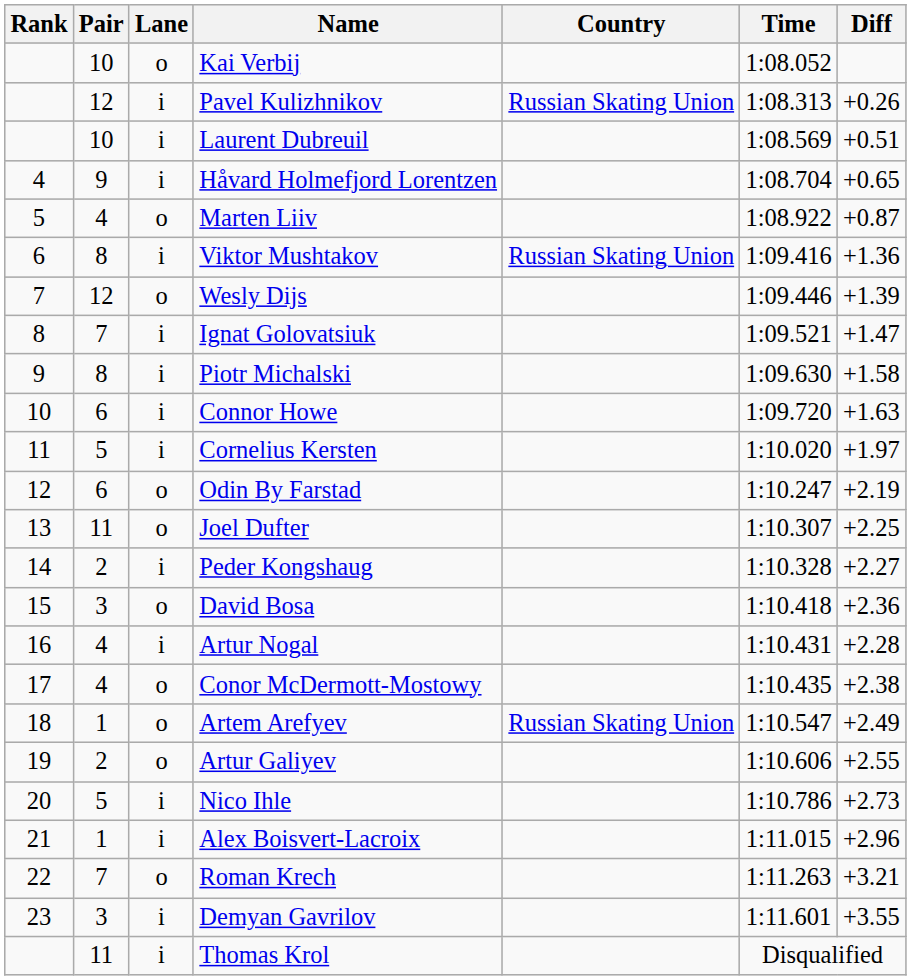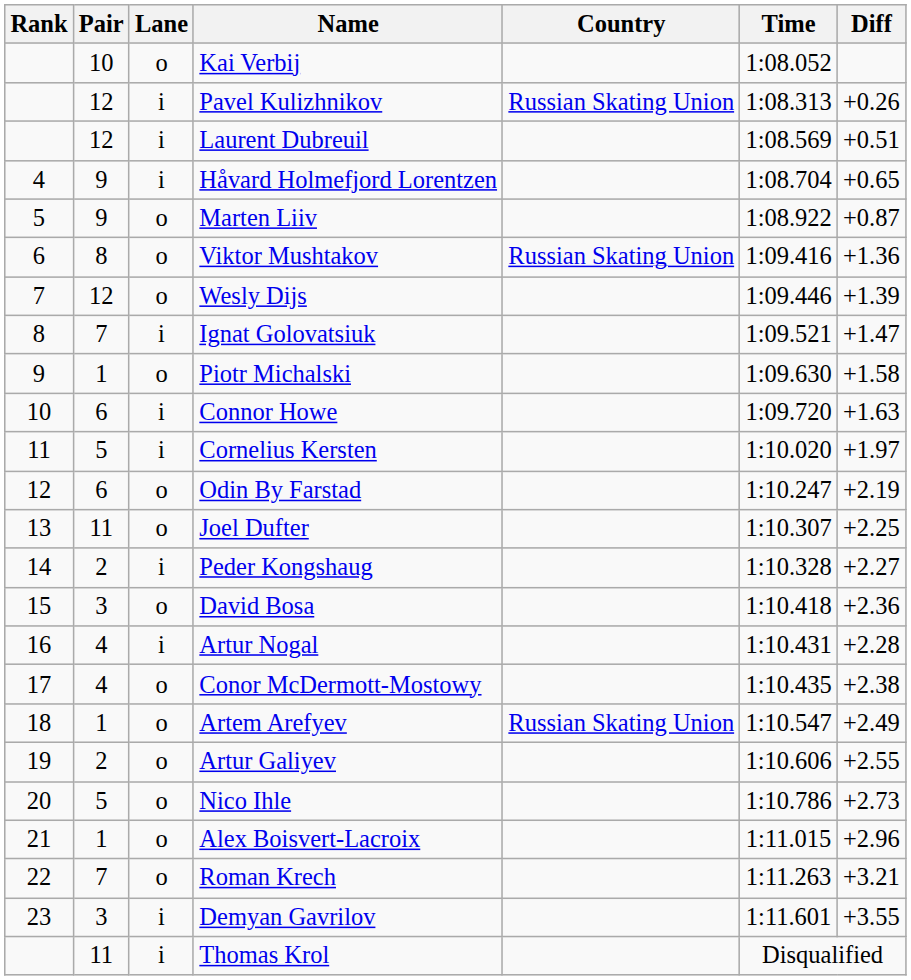 <table class="wikitable sortable" style="text-align:center">
 <tr>
 <th>Rank</th>
 <th>Pair</th>
 <th>Lane</th>
 <th>Name</th>
 <th>Country</th>
 <th>Time</th>
 <th>Diff</th>
 </tr>
 <tr>
 <td></td>
 <td>10</td>
 <td>o</td>
 <td align=left><a href='#'>Kai Verbij</a></td>
 <td align=left></td>
 <td>1:08.052</td>
 <td></td>
 </tr>
 <tr>
 <td></td>
 <td>12</td>
 <td>i</td>
 <td align=left><a href='#'>Pavel Kulizhnikov</a></td>
 <td align=left><a href='#'>Russian Skating Union</a></td>
 <td>1:08.313</td>
 <td>+0.26</td>
 </tr>
 <tr>
 <td></td>
-<td>10</td>
+<td>12</td>
 <td>i</td>
 <td align=left><a href='#'>Laurent Dubreuil</a></td>
 <td align=left></td>
 <td>1:08.569</td>
 <td>+0.51</td>
 </tr>
 <tr>
 <td>4</td>
 <td>9</td>
 <td>i</td>
 <td align=left><a href='#'>Håvard Holmefjord Lorentzen</a></td>
 <td align=left></td>
 <td>1:08.704</td>
 <td>+0.65</td>
 </tr>
 <tr>
 <td>5</td>
-<td>4</td>
+<td>9</td>
 <td>o</td>
 <td align=left><a href='#'>Marten Liiv</a></td>
 <td align=left></td>
 <td>1:08.922</td>
 <td>+0.87</td>
 </tr>
 <tr>
 <td>6</td>
 <td>8</td>
-<td>i</td>
+<td>o</td>
 <td align=left><a href='#'>Viktor Mushtakov</a></td>
 <td align=left><a href='#'>Russian Skating Union</a></td>
 <td>1:09.416</td>
 <td>+1.36</td>
 </tr>
 <tr>
 <td>7</td>
 <td>12</td>
 <td>o</td>
 <td align=left><a href='#'>Wesly Dijs</a></td>
 <td align=left></td>
 <td>1:09.446</td>
 <td>+1.39</td>
 </tr>
 <tr>
 <td>8</td>
 <td>7</td>
 <td>i</td>
 <td align=left><a href='#'>Ignat Golovatsiuk</a></td>
 <td align=left></td>
 <td>1:09.521</td>
 <td>+1.47</td>
 </tr>
 <tr>
 <td>9</td>
-<td>8</td>
-<td>i</td>
+<td>1</td>
+<td>o</td>
 <td align=left><a href='#'>Piotr Michalski</a></td>
 <td align=left></td>
 <td>1:09.630</td>
 <td>+1.58</td>
 </tr>
 <tr>
 <td>10</td>
 <td>6</td>
 <td>i</td>
 <td align=left><a href='#'>Connor Howe</a></td>
 <td align=left></td>
 <td>1:09.720</td>
 <td>+1.63</td>
 </tr>
 <tr>
 <td>11</td>
 <td>5</td>
 <td>i</td>
 <td align=left><a href='#'>Cornelius Kersten</a></td>
 <td align=left></td>
 <td>1:10.020</td>
 <td>+1.97</td>
 </tr>
 <tr>
 <td>12</td>
 <td>6</td>
 <td>o</td>
 <td align=left><a href='#'>Odin By Farstad</a></td>
 <td align=left></td>
 <td>1:10.247</td>
 <td>+2.19</td>
 </tr>
 <tr>
 <td>13</td>
 <td>11</td>
 <td>o</td>
 <td align=left><a href='#'>Joel Dufter</a></td>
 <td align=left></td>
 <td>1:10.307</td>
 <td>+2.25</td>
 </tr>
 <tr>
 <td>14</td>
 <td>2</td>
 <td>i</td>
 <td align=left><a href='#'>Peder Kongshaug</a></td>
 <td align=left></td>
 <td>1:10.328</td>
 <td>+2.27</td>
 </tr>
 <tr>
 <td>15</td>
 <td>3</td>
 <td>o</td>
 <td align=left><a href='#'>David Bosa</a></td>
 <td align=left></td>
 <td>1:10.418</td>
 <td>+2.36</td>
 </tr>
 <tr>
 <td>16</td>
 <td>4</td>
 <td>i</td>
 <td align=left><a href='#'>Artur Nogal</a></td>
 <td align=left></td>
 <td>1:10.431</td>
 <td>+2.28</td>
 </tr>
 <tr>
 <td>17</td>
 <td>4</td>
 <td>o</td>
 <td align=left><a href='#'>Conor McDermott-Mostowy</a></td>
 <td align=left></td>
 <td>1:10.435</td>
 <td>+2.38</td>
 </tr>
 <tr>
 <td>18</td>
 <td>1</td>
 <td>o</td>
 <td align=left><a href='#'>Artem Arefyev</a></td>
 <td align=left><a href='#'>Russian Skating Union</a></td>
 <td>1:10.547</td>
 <td>+2.49</td>
 </tr>
 <tr>
 <td>19</td>
 <td>2</td>
 <td>o</td>
 <td align=left><a href='#'>Artur Galiyev</a></td>
 <td align=left></td>
 <td>1:10.606</td>
 <td>+2.55</td>
 </tr>
 <tr>
 <td>20</td>
 <td>5</td>
-<td>i</td>
+<td>o</td>
 <td align=left><a href='#'>Nico Ihle</a></td>
 <td align=left></td>
 <td>1:10.786</td>
 <td>+2.73</td>
 </tr>
 <tr>
 <td>21</td>
 <td>1</td>
-<td>i</td>
+<td>o</td>
 <td align=left><a href='#'>Alex Boisvert-Lacroix</a></td>
 <td align=left></td>
 <td>1:11.015</td>
 <td>+2.96</td>
 </tr>
 <tr>
 <td>22</td>
 <td>7</td>
 <td>o</td>
 <td align=left><a href='#'>Roman Krech</a></td>
 <td align=left></td>
 <td>1:11.263</td>
 <td>+3.21</td>
 </tr>
 <tr>
 <td>23</td>
 <td>3</td>
 <td>i</td>
 <td align=left><a href='#'>Demyan Gavrilov</a></td>
 <td align=left></td>
 <td>1:11.601</td>
 <td>+3.55</td>
 </tr>
 <tr>
 <td></td>
 <td>11</td>
 <td>i</td>
 <td align=left><a href='#'>Thomas Krol</a></td>
 <td align=left></td>
 <td colspan=2>Disqualified</td>
 </tr>
 </table>
